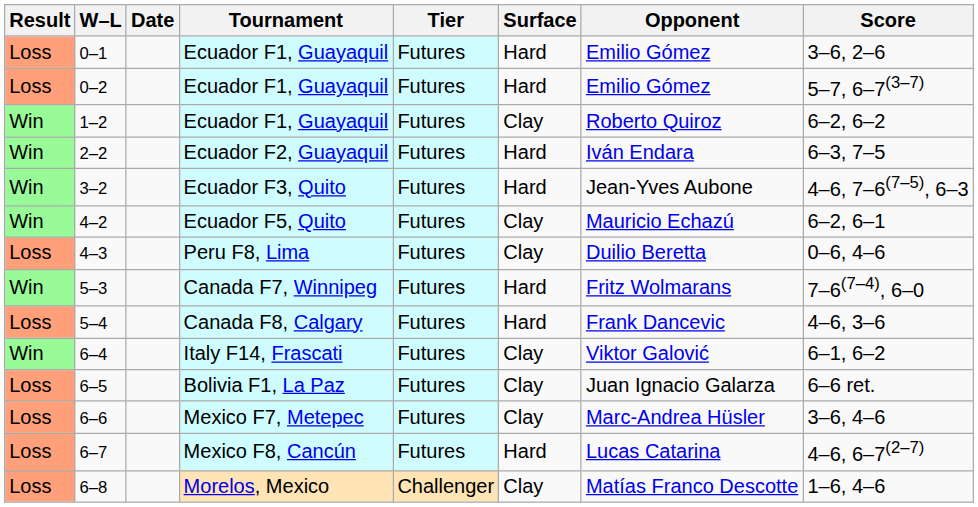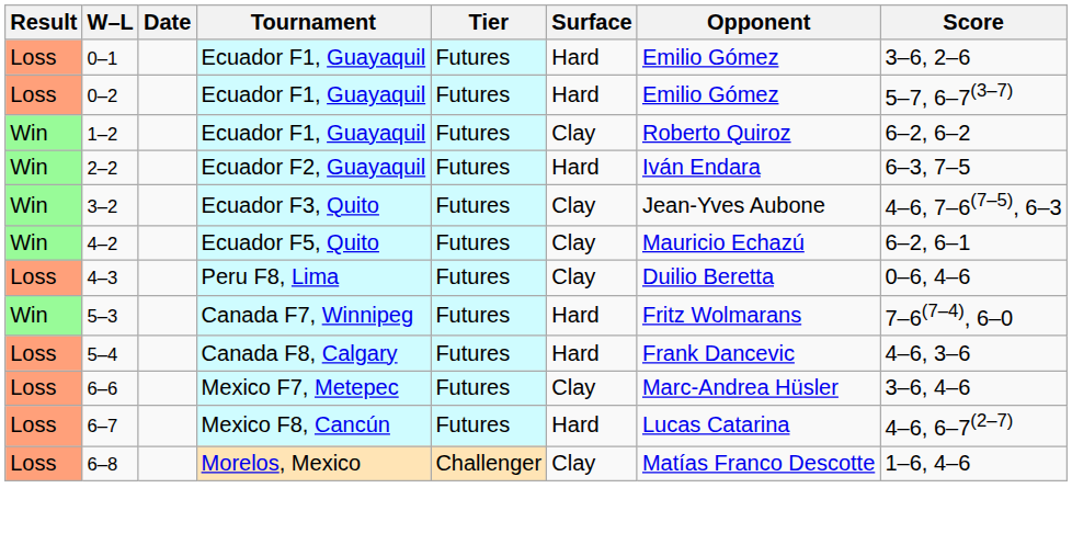 <table class="sortable wikitable">
 <tr>
 <th>Result</th>
 <th class="unsortable">W–L</th>
 <th>Date</th>
 <th>Tournament</th>
 <th>Tier</th>
 <th>Surface</th>
 <th>Opponent</th>
 <th class="unsortable">Score</th>
 </tr>
 <tr>
 <td bgcolor=FFA07A>Loss</td>
 <td><small>0–1</small></td>
 <td></td>
 <td style="background:#cffcff;">Ecuador F1, <a href='#'>Guayaquil</a></td>
 <td style="background:#cffcff;">Futures</td>
 <td>Hard</td>
 <td> <a href='#'>Emilio Gómez</a></td>
 <td>3–6, 2–6</td>
 </tr>
 <tr>
 <td bgcolor=FFA07A>Loss</td>
 <td><small>0–2</small></td>
 <td></td>
 <td style="background:#cffcff;">Ecuador F1, <a href='#'>Guayaquil</a></td>
 <td style="background:#cffcff;">Futures</td>
 <td>Hard</td>
 <td> <a href='#'>Emilio Gómez</a></td>
 <td>5–7, 6–7<sup>(3–7)</sup></td>
 </tr>
 <tr>
 <td bgcolor=98fb98>Win</td>
 <td><small>1–2</small></td>
 <td></td>
 <td style="background:#cffcff;">Ecuador F1, <a href='#'>Guayaquil</a></td>
 <td style="background:#cffcff;">Futures</td>
 <td>Clay</td>
 <td> <a href='#'>Roberto Quiroz</a></td>
 <td>6–2, 6–2</td>
 </tr>
 <tr>
 <td bgcolor=98fb98>Win</td>
 <td><small>2–2</small></td>
 <td></td>
 <td style="background:#cffcff;">Ecuador F2, <a href='#'>Guayaquil</a></td>
 <td style="background:#cffcff;">Futures</td>
 <td>Hard</td>
 <td> <a href='#'>Iván Endara</a></td>
 <td>6–3, 7–5</td>
 </tr>
 <tr>
 <td bgcolor=98fb98>Win</td>
 <td><small>3–2</small></td>
 <td></td>
 <td style="background:#cffcff;">Ecuador F3, <a href='#'>Quito</a></td>
 <td style="background:#cffcff;">Futures</td>
-<td>Hard</td>
+<td>Clay</td>
 <td> Jean-Yves Aubone</td>
 <td>4–6, 7–6<sup>(7–5)</sup>, 6–3</td>
 </tr>
 <tr>
 <td bgcolor=98fb98>Win</td>
 <td><small>4–2</small></td>
 <td></td>
 <td style="background:#cffcff;">Ecuador F5, <a href='#'>Quito</a></td>
 <td style="background:#cffcff;">Futures</td>
 <td>Clay</td>
 <td> <a href='#'>Mauricio Echazú</a></td>
 <td>6–2, 6–1</td>
 </tr>
 <tr>
 <td bgcolor=FFA07A>Loss</td>
 <td><small>4–3</small></td>
 <td></td>
 <td style="background:#cffcff;">Peru F8, <a href='#'>Lima</a></td>
 <td style="background:#cffcff;">Futures</td>
 <td>Clay</td>
 <td> <a href='#'>Duilio Beretta</a></td>
 <td>0–6, 4–6</td>
 </tr>
 <tr>
 <td bgcolor=98fb98>Win</td>
 <td><small>5–3</small></td>
 <td></td>
 <td style="background:#cffcff;">Canada F7, <a href='#'>Winnipeg</a></td>
 <td style="background:#cffcff;">Futures</td>
 <td>Hard</td>
 <td> <a href='#'>Fritz Wolmarans</a></td>
 <td>7–6<sup>(7–4)</sup>, 6–0</td>
 </tr>
 <tr>
 <td bgcolor=FFA07A>Loss</td>
 <td><small>5–4</small></td>
 <td></td>
 <td style="background:#cffcff;">Canada F8, <a href='#'>Calgary</a></td>
 <td style="background:#cffcff;">Futures</td>
 <td>Hard</td>
 <td> <a href='#'>Frank Dancevic</a></td>
 <td>4–6, 3–6</td>
 </tr>
 <tr>
-<td bgcolor=98fb98>Win</td>
-<td><small>6–4</small></td>
-<td></td>
-<td style="background:#cffcff;">Italy F14, <a href='#'>Frascati</a></td>
-<td style="background:#cffcff;">Futures</td>
-<td>Clay</td>
-<td> <a href='#'>Viktor Galović</a></td>
-<td>6–1, 6–2</td>
-</tr>
-<tr>
-<td bgcolor=FFA07A>Loss</td>
-<td><small>6–5</small></td>
-<td></td>
-<td style="background:#cffcff;">Bolivia F1, <a href='#'>La Paz</a></td>
-<td style="background:#cffcff;">Futures</td>
-<td>Clay</td>
-<td> Juan Ignacio Galarza</td>
-<td>6–6 ret.</td>
-</tr>
-<tr>
 <td bgcolor=FFA07A>Loss</td>
 <td><small>6–6</small></td>
 <td></td>
 <td style="background:#cffcff;">Mexico F7, <a href='#'>Metepec</a></td>
 <td style="background:#cffcff;">Futures</td>
 <td>Clay</td>
 <td> <a href='#'>Marc-Andrea Hüsler</a></td>
 <td>3–6, 4–6</td>
 </tr>
 <tr>
 <td bgcolor=FFA07A>Loss</td>
 <td><small>6–7</small></td>
 <td></td>
 <td style="background:#cffcff;">Mexico F8, <a href='#'>Cancún</a></td>
 <td style="background:#cffcff;">Futures</td>
 <td>Hard</td>
 <td> <a href='#'>Lucas Catarina</a></td>
 <td>4–6, 6–7<sup>(2–7)</sup></td>
 </tr>
 <tr>
 <td bgcolor=FFA07A>Loss</td>
 <td><small>6–8</small></td>
 <td><a href='#'></a></td>
 <td style="background:moccasin;"><a href='#'>Morelos</a>, Mexico</td>
 <td style="background:moccasin;">Challenger</td>
 <td>Clay</td>
 <td> <a href='#'>Matías Franco Descotte</a></td>
 <td>1–6, 4–6</td>
 </tr>
 </table>
